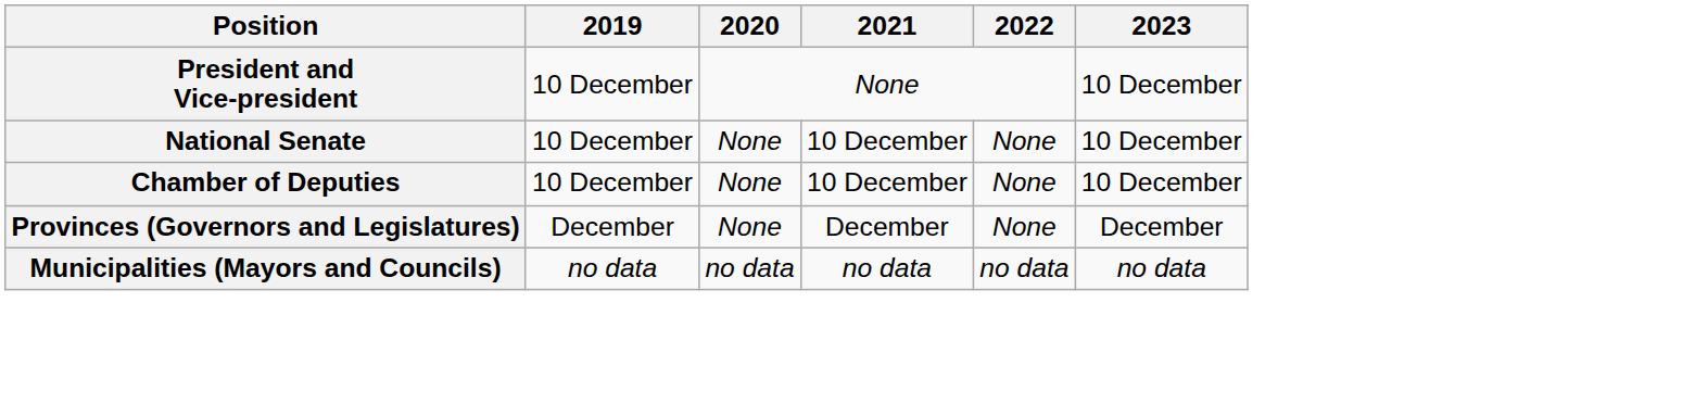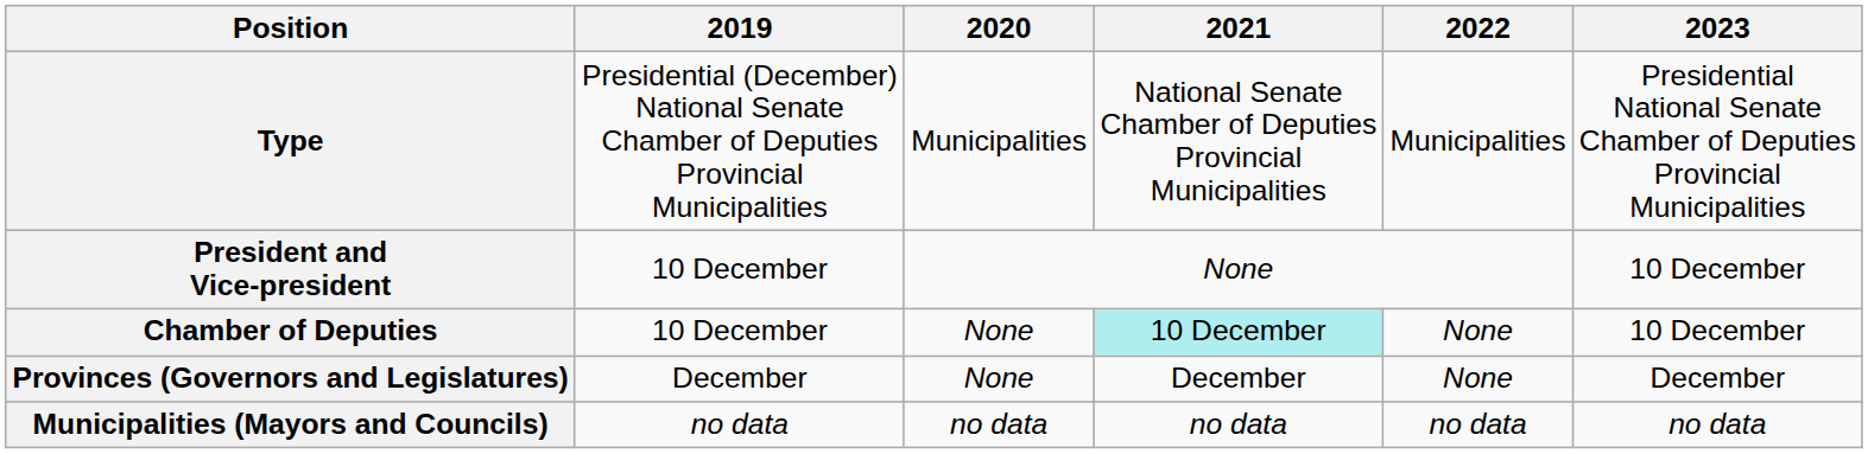 <table class=wikitable style="text-align:center;">
 <tr>
 <th>Position</th>
 <th>2019</th>
 <th>2020</th>
 <th>2021</th>
 <th>2022</th>
 <th>2023</th>
 </tr>
 <tr>
+<th>Type</th>
+<td>Presidential (December)<br>National Senate<br>Chamber of Deputies<br>Provincial<br>Municipalities</td>
+<td>Municipalities</td>
+<td>National Senate<br>Chamber of Deputies<br>Provincial<br>Municipalities</td>
+<td>Municipalities</td>
+<td>Presidential<br>National Senate <br>Chamber of Deputies <br>Provincial<br>Municipalities</td>
+</tr>
+<tr>
 <th>President and<br>Vice-president</th>
 <td>10 December</td>
 <td colspan=3><em>None</em></td>
 <td>10 December</td>
 </tr>
 <tr>
-<th>National Senate</th>
-<td>10 December</td>
-<td><em>None</em></td>
-<td>10 December</td>
-<td><em>None</em></td>
-<td>10 December</td>
-</tr>
-<tr>
 <th>Chamber of Deputies</th>
 <td>10 December</td>
 <td><em>None</em></td>
-<td>10 December</td>
+<td style="background: paleturquoise;">10 December</td>
 <td><em>None</em></td>
 <td>10 December</td>
 </tr>
 <tr>
 <th>Provinces (Governors and Legislatures)</th>
 <td>December</td>
 <td><em>None</em></td>
 <td>December</td>
 <td><em>None</em></td>
 <td>December</td>
 </tr>
 <tr>
 <th>Municipalities (Mayors and Councils)</th>
 <td><em>no data</em></td>
 <td><em>no data</em></td>
 <td><em>no data</em></td>
 <td><em>no data</em></td>
 <td><em>no data</em></td>
 </tr>
 </table>
